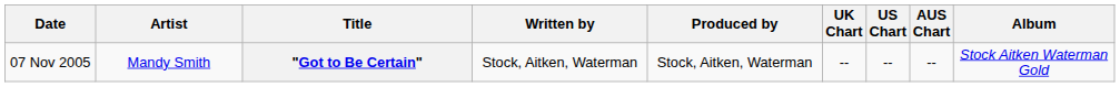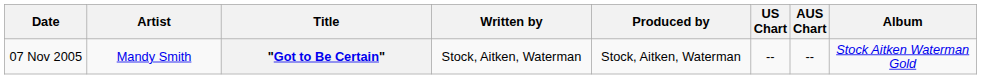 <table class="wikitable plainrowheaders" style="text-align:center;">
 <tr>
 <th scope="col" style="width:6em;">Date</th>
 <th scope="col" style="width:10em;">Artist</th>
 <th scope="col" style="width:16em;">Title</th>
 <th scope="col" style="width:12em;">Written by</th>
 <th scope="col" style="width:12em;">Produced by</th>
-<th scope="col" style="width:1em;">UK Chart</th>
 <th scope="col" style="width:1em;">US Chart</th>
 <th scope="col" style="width:1em;">AUS Chart</th>
 <th scope="col" style="width:11em;">Album</th>
 </tr>
 <tr>
 <td>07 Nov 2005</td>
 <td><a href='#'>Mandy Smith</a></td>
 <th scope="row">"<a href='#'>Got to Be Certain</a>"</th>
 <td>Stock, Aitken, Waterman</td>
 <td>Stock, Aitken, Waterman</td>
 <td>--</td>
 <td>--</td>
-<td>--</td>
 <td><em><a href='#'>Stock Aitken Waterman Gold</a></em></td>
 </tr>
 </table>
